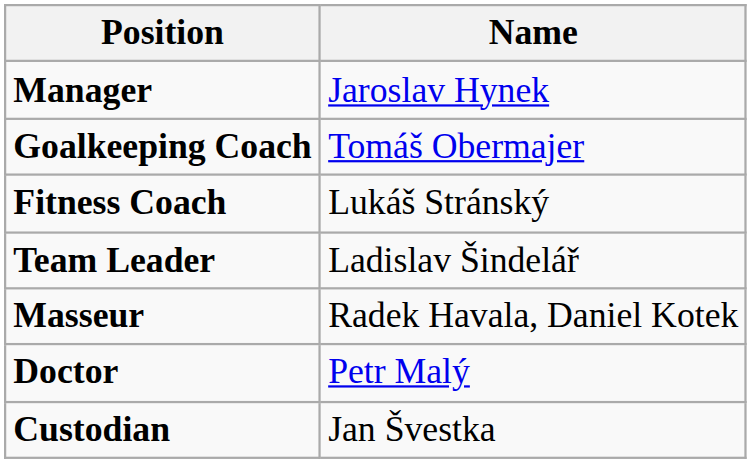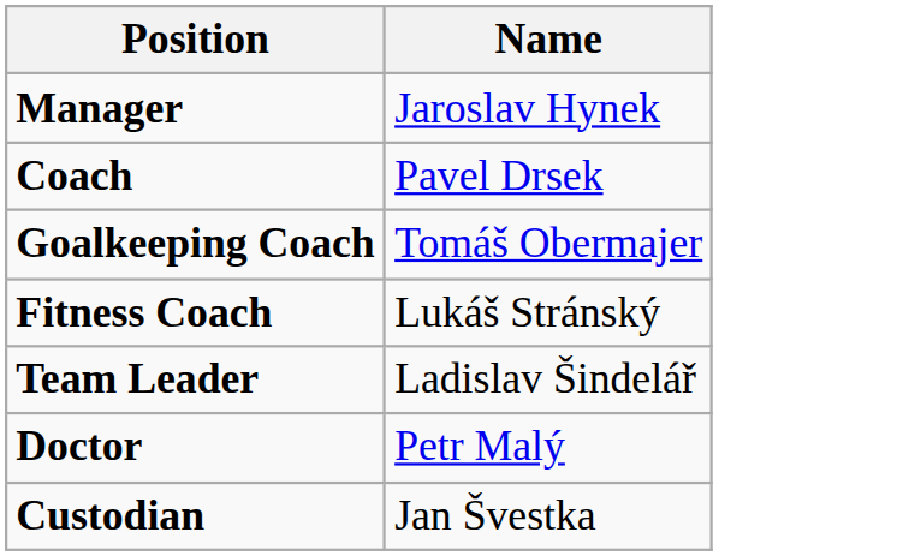 <table class="wikitable">
 <tr>
 <th>Position</th>
 <th>Name</th>
 </tr>
 <tr>
 <td><strong>Manager</strong></td>
 <td><a href='#'>Jaroslav Hynek</a></td>
+</tr>
+<tr>
+<td><strong>Coach</strong></td>
+<td><a href='#'>Pavel Drsek</a></td>
 </tr>
 <tr>
 <td><strong>Goalkeeping Coach</strong></td>
 <td><a href='#'>Tomáš Obermajer</a></td>
 </tr>
 <tr>
 <td><strong>Fitness Coach</strong></td>
 <td>Lukáš Stránský</td>
 </tr>
 <tr>
 <td><strong>Team Leader</strong></td>
 <td>Ladislav Šindelář</td>
 </tr>
 <tr>
-<td><strong>Masseur</strong></td>
-<td>Radek Havala, Daniel Kotek</td>
-</tr>
-<tr>
 <td><strong>Doctor</strong></td>
 <td><a href='#'>Petr Malý</a></td>
 </tr>
 <tr>
 <td><strong>Custodian</strong></td>
 <td>Jan Švestka</td>
 </tr>
 </table>
